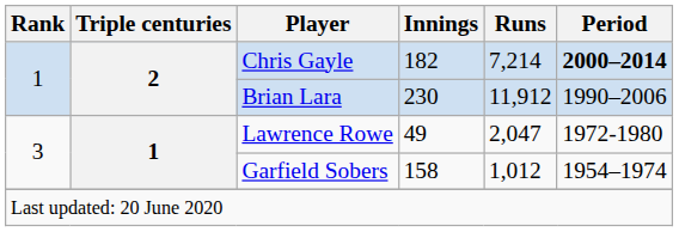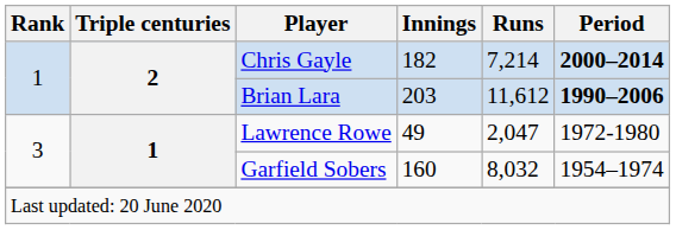 <table class="wikitable plainrowheaders sortable">
 <tr>
 <th scope=col>Rank</th>
 <th scope=col>Triple centuries</th>
 <th scope=col>Player</th>
 <th scope=col>Innings</th>
 <th scope=col>Runs</th>
 <th scope=col>Period</th>
 </tr>
 <tr bgcolor=#cee0f2>
 <td align=center rowspan=2>1</td>
 <th rowspan=2>2</th>
 <td><a href='#'>Chris Gayle</a></td>
 <td>182</td>
 <td>7,214</td>
 <td><strong>2000–2014</strong></td>
 </tr>
 <tr bgcolor=#cee0f2>
 <td><a href='#'>Brian Lara</a></td>
-<td>230</td>
-<td>11,912</td>
-<td>1990–2006</td>
+<td>203</td>
+<td>11,612</td>
+<td><strong>1990–2006</strong></td>
 </tr>
 <tr>
 <td align=center rowspan=2>3</td>
 <th rowspan=2>1</th>
 <td><a href='#'>Lawrence Rowe</a></td>
 <td>49</td>
 <td>2,047</td>
 <td>1972-1980</td>
 </tr>
 <tr>
 <td><a href='#'>Garfield Sobers</a></td>
-<td>158</td>
-<td>1,012</td>
+<td>160</td>
+<td>8,032</td>
 <td>1954–1974</td>
 </tr>
 <tr>
 </tr>
 <tr class=sortbottom>
 <td colspan=6><small>Last updated: 20 June 2020</small></td>
 </tr>
 </table>
